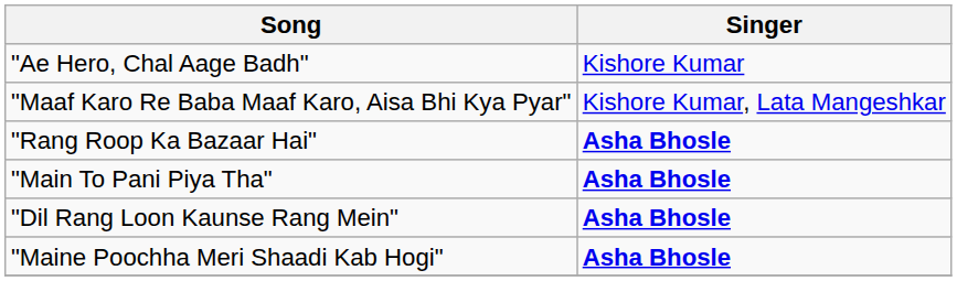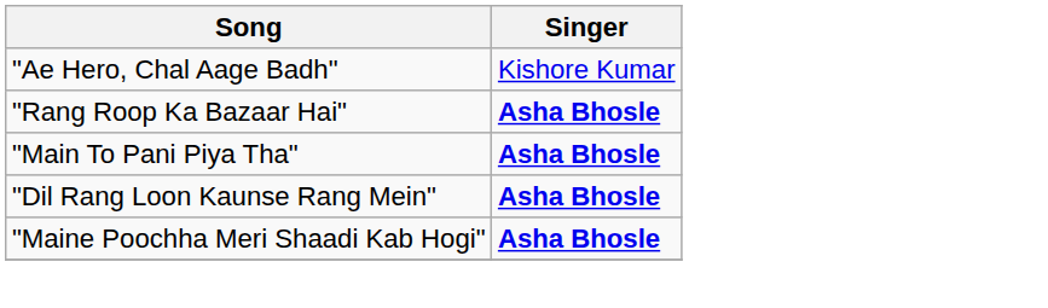 <table class="wikitable" style="font-size:95%;">
 <tr>
 <th>Song</th>
 <th>Singer</th>
 </tr>
 <tr>
 <td>"Ae Hero, Chal Aage Badh"</td>
 <td><a href='#'>Kishore Kumar</a></td>
-</tr>
-<tr>
-<td>"Maaf Karo Re Baba Maaf Karo, Aisa Bhi Kya Pyar"</td>
-<td><a href='#'>Kishore Kumar</a>, <a href='#'>Lata Mangeshkar</a></td>
 </tr>
 <tr>
 <td>"Rang Roop Ka Bazaar Hai"</td>
 <td><strong><a href='#'>Asha Bhosle</a></strong></td>
 </tr>
 <tr>
 <td>"Main To Pani Piya Tha"</td>
 <td><strong><a href='#'>Asha Bhosle</a></strong></td>
 </tr>
 <tr>
 <td>"Dil Rang Loon Kaunse Rang Mein"</td>
 <td><strong><a href='#'>Asha Bhosle</a></strong></td>
 </tr>
 <tr>
 <td>"Maine Poochha Meri Shaadi Kab Hogi"</td>
 <td><strong><a href='#'>Asha Bhosle</a></strong></td>
 </tr>
 <tr>
 </tr>
 </table>
